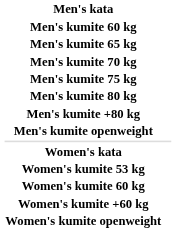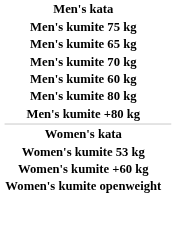 <table>
 <tr>
 <th scope="row">Men's kata</th>
 <td></td>
 <td></td>
 <td></td>
 </tr>
 <tr>
-<th scope="row">Men's kumite 60 kg</th>
+<th scope="row">Men's kumite 75 kg</th>
 <td></td>
 <td></td>
 <td></td>
 </tr>
 <tr>
 <th scope="row">Men's kumite 65 kg</th>
 <td></td>
 <td></td>
 <td></td>
 </tr>
 <tr>
 <th scope="row">Men's kumite 70 kg</th>
 <td></td>
 <td></td>
 <td></td>
 </tr>
 <tr>
-<th scope="row">Men's kumite 75 kg</th>
+<th scope="row">Men's kumite 60 kg</th>
 <td></td>
 <td></td>
 <td></td>
 </tr>
 <tr>
 <th scope="row">Men's kumite 80 kg</th>
 <td></td>
 <td></td>
 <td></td>
 </tr>
 <tr>
 <th scope="row">Men's kumite +80 kg</th>
-<td></td>
-<td></td>
-<td></td>
-</tr>
-<tr>
-<th scope="row">Men's kumite openweight</th>
 <td></td>
 <td></td>
 <td></td>
 </tr>
 <tr bgcolor=#DDDDDD>
 <td colspan=4></td>
 </tr>
 <tr>
 <th scope="row">Women's kata</th>
 <td></td>
 <td></td>
 <td></td>
 </tr>
 <tr>
 <th scope="row">Women's kumite 53 kg</th>
 <td></td>
 <td></td>
 <td></td>
 </tr>
 <tr>
-<th scope="row">Women's kumite 60 kg</th>
-<td></td>
-<td></td>
-<td></td>
-</tr>
-<tr>
 <th scope="row">Women's kumite +60 kg</th>
 <td></td>
 <td></td>
 <td></td>
 </tr>
 <tr>
 <th scope="row">Women's kumite openweight</th>
 <td></td>
 <td></td>
 <td></td>
 </tr>
 </table>
